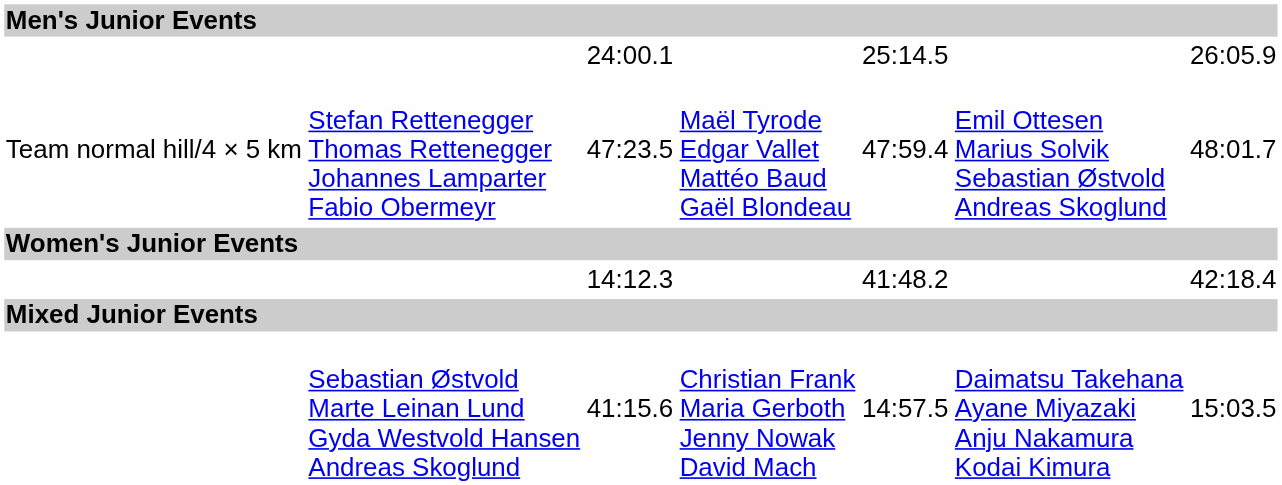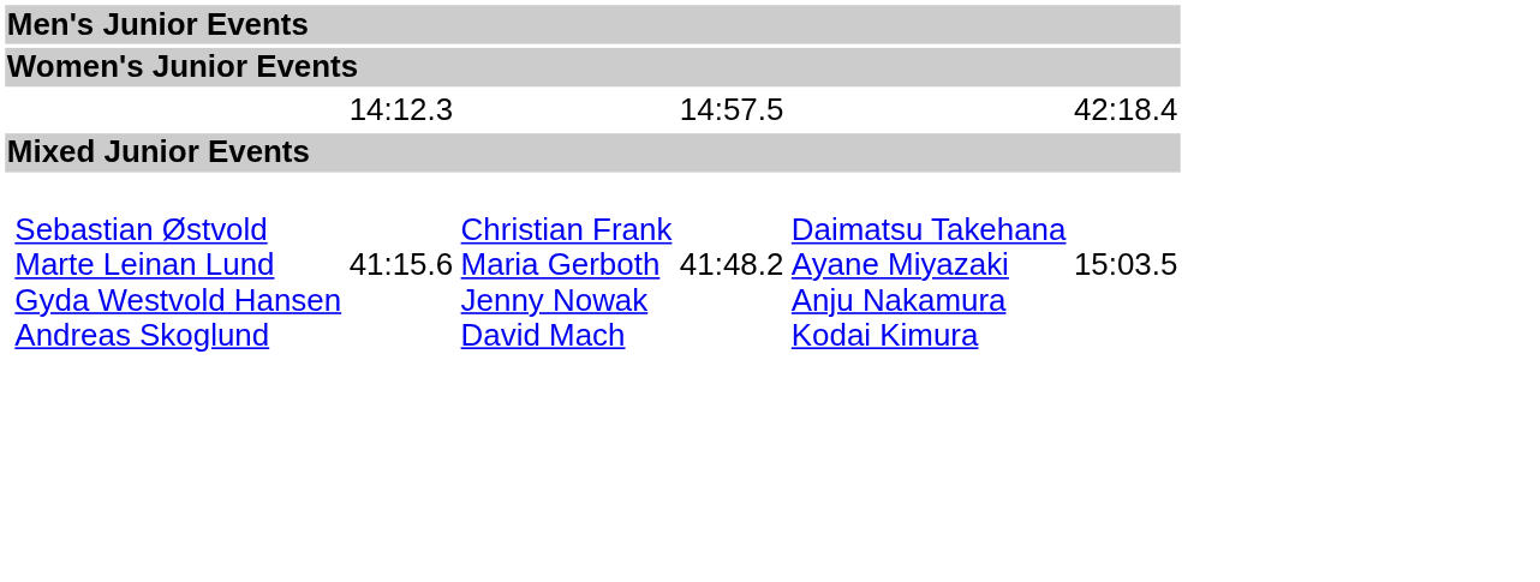 <table>
 <tr style="background:#ccc;">
 <td colspan=7><strong>Men's Junior Events</strong></td>
-</tr>
-<tr>
-<td></td>
-<td></td>
-<td>24:00.1</td>
-<td></td>
-<td>25:14.5</td>
-<td></td>
-<td>26:05.9</td>
-</tr>
-<tr>
-<td>Team normal hill/4 × 5 km</td>
-<td><br><a href='#'>Stefan Rettenegger</a><br><a href='#'>Thomas Rettenegger</a><br><a href='#'>Johannes Lamparter</a><br><a href='#'>Fabio Obermeyr</a></td>
-<td>47:23.5</td>
-<td><br><a href='#'>Maël Tyrode</a><br><a href='#'>Edgar Vallet</a><br><a href='#'>Mattéo Baud</a><br><a href='#'>Gaël Blondeau</a></td>
-<td>47:59.4</td>
-<td><br><a href='#'>Emil Ottesen</a><br><a href='#'>Marius Solvik</a><br><a href='#'>Sebastian Østvold</a><br><a href='#'>Andreas Skoglund</a></td>
-<td>48:01.7</td>
 </tr>
 <tr style="background:#ccc;">
 <td colspan=7><strong>Women's Junior Events</strong></td>
 </tr>
 <tr>
 <td></td>
 <td></td>
 <td>14:12.3</td>
 <td></td>
-<td>41:48.2</td>
+<td>14:57.5</td>
 <td></td>
 <td>42:18.4</td>
 </tr>
 <tr style="background:#ccc;">
 <td colspan=7><strong>Mixed Junior Events</strong></td>
 </tr>
 <tr>
 <td></td>
 <td><br><a href='#'>Sebastian Østvold</a><br><a href='#'>Marte Leinan Lund</a><br><a href='#'>Gyda Westvold Hansen</a><br><a href='#'>Andreas Skoglund</a></td>
 <td>41:15.6</td>
 <td><br><a href='#'>Christian Frank</a><br><a href='#'>Maria Gerboth</a><br><a href='#'>Jenny Nowak</a><br><a href='#'>David Mach</a></td>
-<td>14:57.5</td>
+<td>41:48.2</td>
 <td><br><a href='#'>Daimatsu Takehana</a><br><a href='#'>Ayane Miyazaki</a><br><a href='#'>Anju Nakamura</a><br><a href='#'>Kodai Kimura</a></td>
 <td>15:03.5</td>
 </tr>
 </table>
